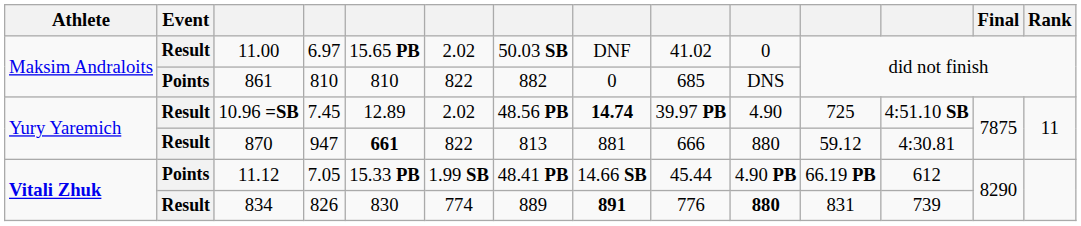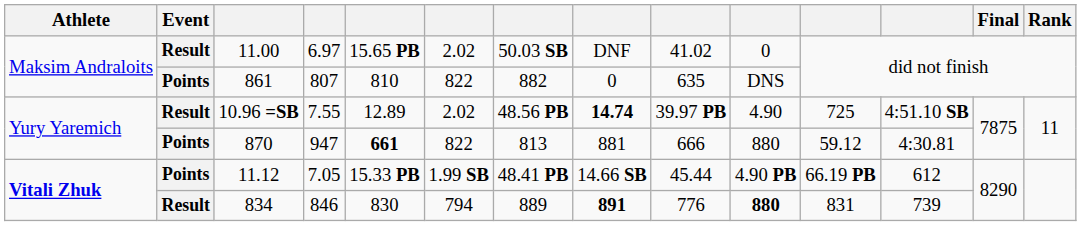 <table class="wikitable" style="font-size:90%">
 <tr>
 <th>Athlete</th>
 <th>Event</th>
 <th></th>
 <th></th>
 <th></th>
 <th></th>
 <th></th>
 <th></th>
 <th></th>
 <th></th>
 <th></th>
 <th></th>
 <th>Final</th>
 <th>Rank</th>
 </tr>
 <tr align=center>
 <td rowspan=2 align=left><a href='#'>Maksim Andraloits</a></td>
 <th style="font-size:95%">Result</th>
 <td>11.00</td>
 <td>6.97</td>
 <td>15.65 <strong>PB</strong></td>
 <td>2.02</td>
 <td>50.03 <strong>SB</strong></td>
 <td>DNF</td>
 <td>41.02</td>
 <td>0</td>
 <td rowspan=2 colspan=4>did not finish</td>
 </tr>
 <tr align=center>
 <th style="font-size:95%">Points</th>
 <td>861</td>
-<td>810</td>
+<td>807</td>
 <td>810</td>
 <td>822</td>
 <td>882</td>
 <td>0</td>
-<td>685</td>
+<td>635</td>
 <td>DNS</td>
 </tr>
 <tr align=center>
 <td rowspan=2 align=left><a href='#'>Yury Yaremich</a></td>
 <th style="font-size:95%">Result</th>
 <td>10.96 <strong>=SB</strong></td>
-<td>7.45</td>
+<td>7.55</td>
 <td>12.89</td>
 <td>2.02</td>
 <td>48.56 <strong>PB</strong></td>
 <td><strong>14.74</strong></td>
 <td>39.97 <strong>PB</strong></td>
 <td>4.90</td>
 <td>725</td>
 <td>4:51.10 <strong>SB</strong></td>
 <td rowspan=2>7875</td>
 <td rowspan=2>11</td>
 </tr>
 <tr align=center>
-<th style="font-size:95%">Result</th>
+<th style="font-size:95%">Points</th>
 <td>870</td>
 <td>947</td>
 <td><strong>661</strong></td>
 <td>822</td>
 <td>813</td>
 <td>881</td>
 <td>666</td>
 <td>880</td>
 <td>59.12</td>
 <td>4:30.81</td>
 </tr>
 <tr align=center>
 <td rowspan=2 align=left><strong><a href='#'>Vitali Zhuk</a></strong></td>
 <th style="font-size:95%">Points</th>
 <td>11.12</td>
 <td>7.05</td>
 <td>15.33 <strong>PB</strong></td>
 <td>1.99 <strong>SB</strong></td>
 <td>48.41 <strong>PB</strong></td>
 <td>14.66 <strong>SB</strong></td>
 <td>45.44</td>
 <td>4.90 <strong>PB</strong></td>
 <td>66.19 <strong>PB</strong></td>
 <td>612</td>
 <td rowspan=2>8290</td>
 <td rowspan=2></td>
 </tr>
 <tr align=center>
 <th style="font-size:95%">Result</th>
 <td>834</td>
-<td>826</td>
+<td>846</td>
 <td>830</td>
-<td>774</td>
+<td>794</td>
 <td>889</td>
 <td><strong>891</strong></td>
 <td>776</td>
 <td><strong>880</strong></td>
 <td>831</td>
 <td>739</td>
 </tr>
 </table>
